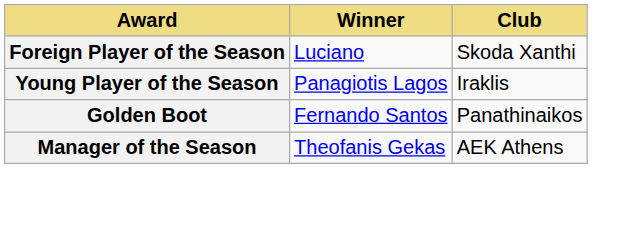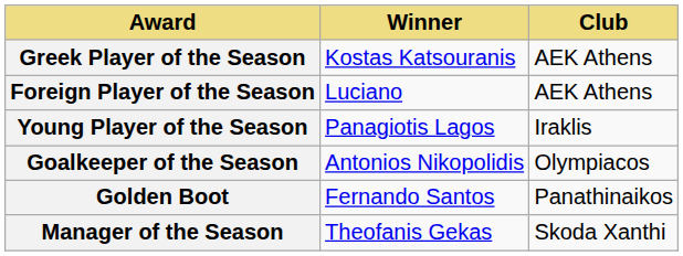 <table class="wikitable">
 <tr>
 <th style="background-color: #eedd82">Award</th>
 <th style="background-color: #eedd82">Winner</th>
 <th style="background-color: #eedd82">Club</th>
 </tr>
 <tr>
+<th>Greek Player of the Season</th>
+<td> <a href='#'>Kostas Katsouranis</a></td>
+<td>AEK Athens</td>
+</tr>
+<tr>
 <th>Foreign Player of the Season</th>
 <td> <a href='#'>Luciano</a></td>
-<td>Skoda Xanthi</td>
+<td>AEK Athens</td>
 </tr>
 <tr>
 <th>Young Player of the Season</th>
 <td> <a href='#'>Panagiotis Lagos</a></td>
 <td>Iraklis</td>
+</tr>
+<tr>
+<th>Goalkeeper of the Season</th>
+<td> <a href='#'>Antonios Nikopolidis</a></td>
+<td>Olympiacos</td>
 </tr>
 <tr>
 <th>Golden Boot</th>
 <td> <a href='#'>Fernando Santos</a></td>
 <td>Panathinaikos</td>
 </tr>
 <tr>
 <th>Manager of the Season</th>
 <td> <a href='#'>Theofanis Gekas</a></td>
-<td>AEK Athens</td>
+<td>Skoda Xanthi</td>
 </tr>
 </table>
